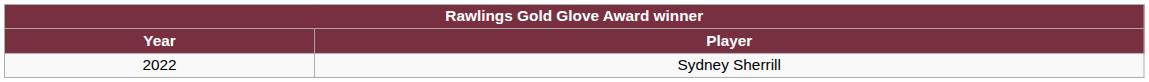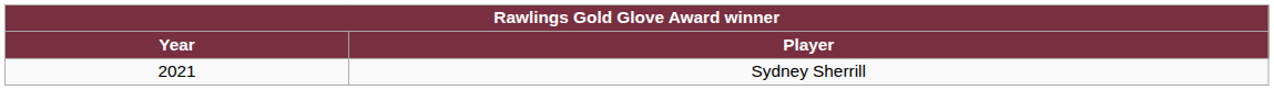 <table class="wikitable" style="width:75%;" style="border-collapse: collapse;">
 <tr>
 <td colspan="5" style= "background:#782F40; color:white; text-align:center;"><strong>Rawlings Gold Glove Award winner</strong></td>
 </tr>
 <tr>
 <th style="background:#782F40; color:white;">Year</th>
 <th style="background:#782F40; color:white;">Player</th>
 </tr>
 <tr style="text-align:center;">
-<td>2022</td>
+<td>2021</td>
 <td>Sydney Sherrill</td>
 </tr>
 </table>
